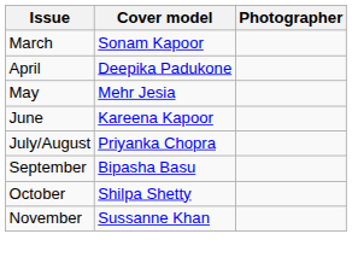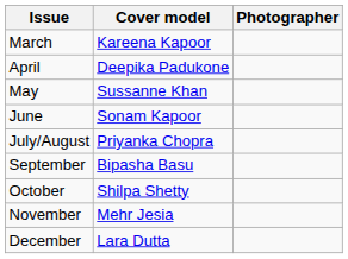 <table class="sortable wikitable">
 <tr>
 <th>Issue</th>
 <th>Cover model</th>
 <th>Photographer</th>
 </tr>
 <tr>
 <td>March</td>
-<td><a href='#'>Sonam Kapoor</a></td>
+<td><a href='#'>Kareena Kapoor</a></td>
 <td></td>
 </tr>
 <tr>
 <td>April</td>
 <td><a href='#'>Deepika Padukone</a></td>
 <td></td>
 </tr>
 <tr>
 <td>May</td>
-<td><a href='#'>Mehr Jesia</a></td>
+<td><a href='#'>Sussanne Khan</a></td>
 <td></td>
 </tr>
 <tr>
 <td>June</td>
-<td><a href='#'>Kareena Kapoor</a></td>
+<td><a href='#'>Sonam Kapoor</a></td>
 <td></td>
 </tr>
 <tr>
 <td>July/August</td>
 <td><a href='#'>Priyanka Chopra</a></td>
 <td></td>
 </tr>
 <tr>
 <td>September</td>
 <td><a href='#'>Bipasha Basu</a></td>
 <td></td>
 </tr>
 <tr>
 <td>October</td>
 <td><a href='#'>Shilpa Shetty</a></td>
 <td></td>
 </tr>
 <tr>
 <td>November</td>
-<td><a href='#'>Sussanne Khan</a></td>
+<td><a href='#'>Mehr Jesia</a></td>
+<td></td>
+</tr>
+<tr>
+<td>December</td>
+<td><a href='#'>Lara Dutta</a></td>
 <td></td>
 </tr>
 </table>
